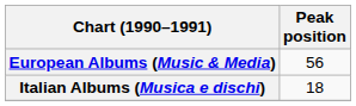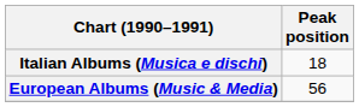 <table class="wikitable sortable plainrowheaders" style="text-align:center">
 <tr>
 <th scope="col">Chart (1990–1991)</th>
 <th scope="col">Peak<br>position</th>
 </tr>
 <tr>
+<th scope="row">Italian Albums (<em><a href='#'>Musica e dischi</a></em>)</th>
+<td>18</td>
+</tr>
+<tr>
 <th scope="row"><a href='#'>European Albums</a> (<em><a href='#'>Music & Media</a></em>)</th>
 <td>56</td>
 </tr>
 <tr>
-<th scope="row">Italian Albums (<em><a href='#'>Musica e dischi</a></em>)</th>
-<td>18</td>
-</tr>
-<tr>
 </tr>
 </table>
